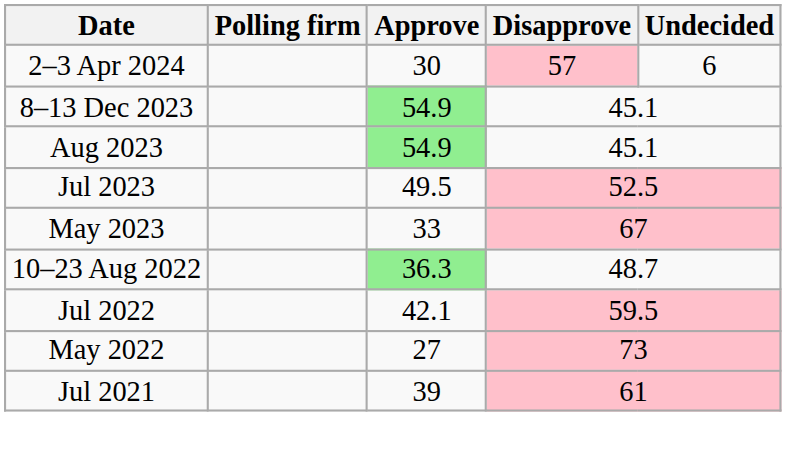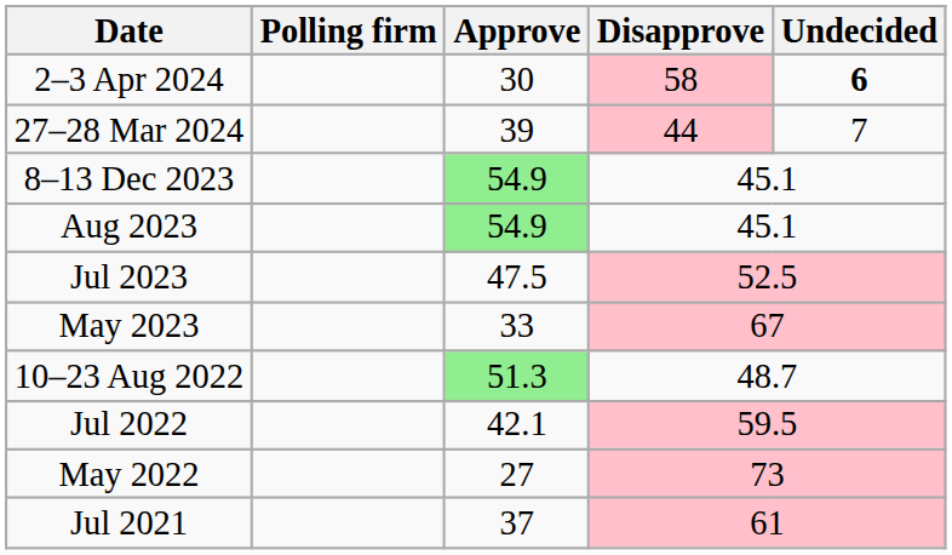 <table class=wikitable style="text-align:center;font-size:85%;line-height:13px">
 <tr>
 <th>Date</th>
 <th>Polling firm</th>
 <th>Approve</th>
 <th>Disapprove</th>
 <th>Undecided</th>
 </tr>
 <tr>
 <td>2–3 Apr 2024</td>
 <td></td>
 <td>30</td>
-<td style=background:pink>57</td>
-<td>6</td>
+<td style=background:pink>58</td>
+<td><strong>6</strong></td>
+</tr>
+<tr>
+<td>27–28 Mar 2024</td>
+<td></td>
+<td>39</td>
+<td style=background:pink>44</td>
+<td>7</td>
 </tr>
 <tr>
 <td>8–13 Dec 2023</td>
 <td></td>
 <td style=background:lightgreen>54.9</td>
 <td colspan=2>45.1</td>
 </tr>
 <tr>
 <td>Aug 2023</td>
 <td></td>
 <td style=background:lightgreen>54.9</td>
 <td colspan=2>45.1</td>
 </tr>
 <tr>
 <td>Jul 2023</td>
 <td></td>
-<td>49.5</td>
+<td>47.5</td>
 <td style=background:pink colspan=2>52.5</td>
 </tr>
 <tr>
 <td>May 2023</td>
 <td></td>
 <td>33</td>
 <td style=background:pink colspan=2>67</td>
 </tr>
 <tr>
 <td>10–23 Aug 2022</td>
 <td></td>
-<td style=background:lightgreen>36.3</td>
+<td style=background:lightgreen>51.3</td>
 <td colspan=2>48.7</td>
 </tr>
 <tr>
 <td>Jul 2022</td>
 <td></td>
 <td>42.1</td>
 <td style=background:pink colspan=2>59.5</td>
 </tr>
 <tr>
 <td>May 2022</td>
 <td></td>
 <td>27</td>
 <td style=background:pink colspan=2>73</td>
 </tr>
 <tr>
 <td>Jul 2021</td>
 <td></td>
-<td>39</td>
+<td>37</td>
 <td style=background:pink colspan=2>61</td>
 </tr>
 </table>
